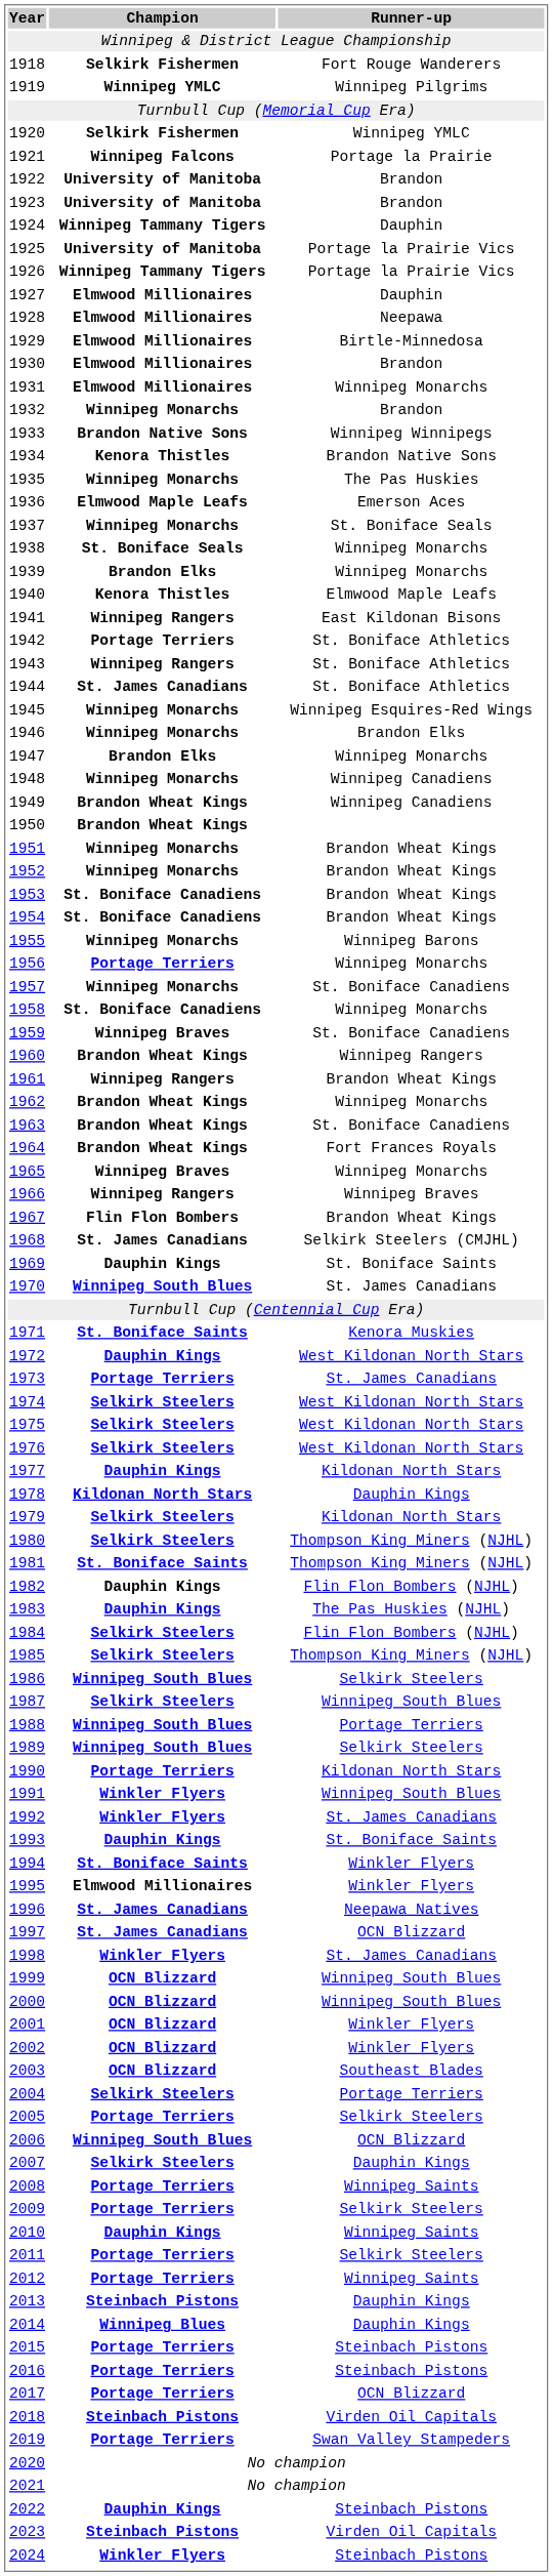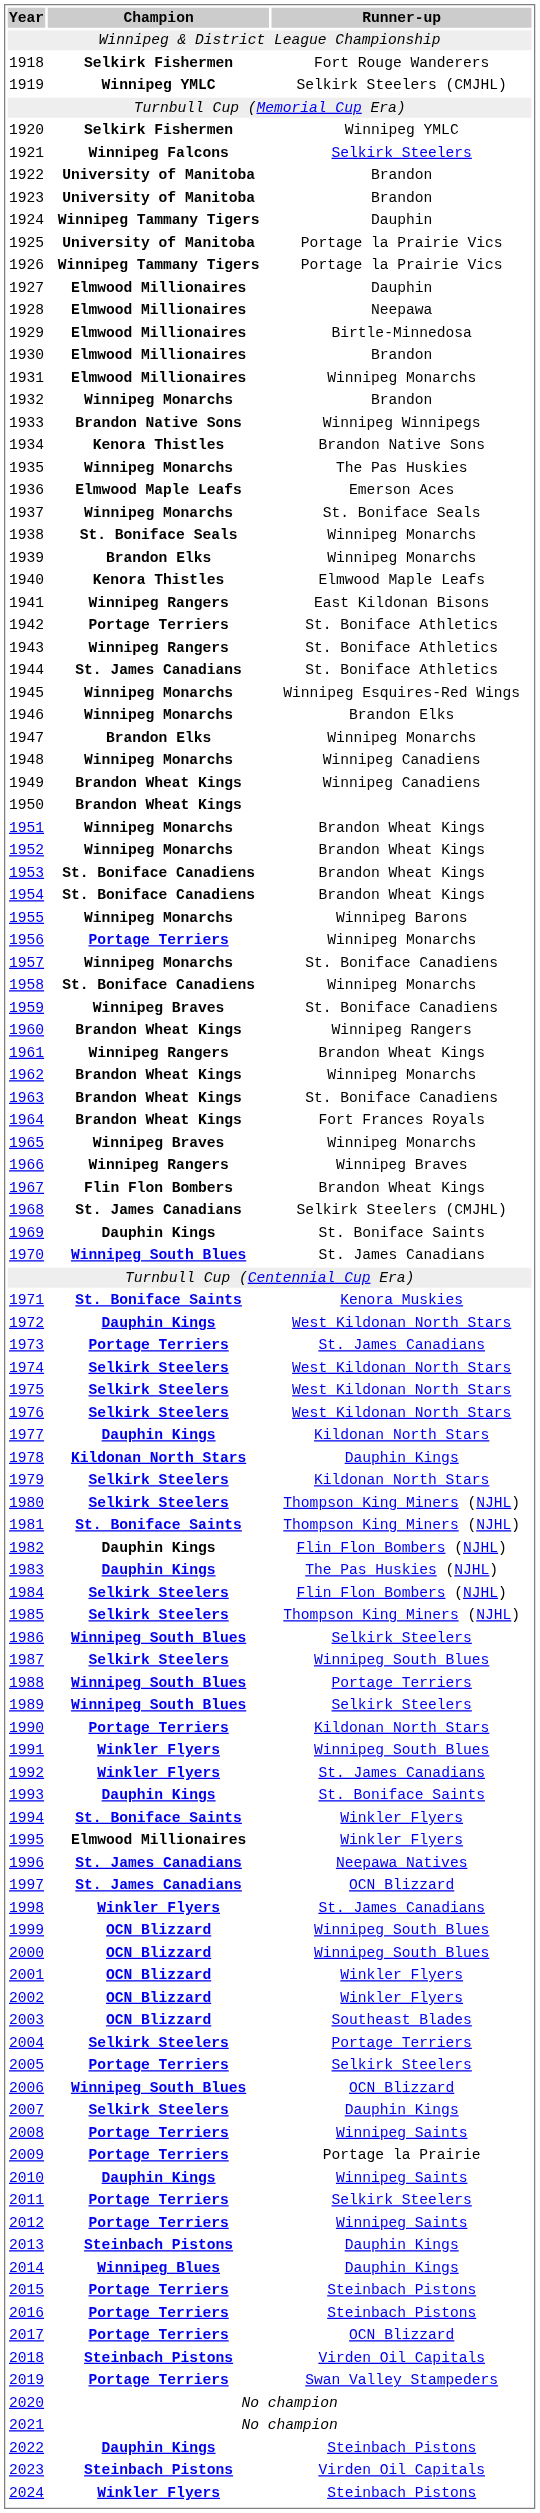 <table cellpadding="1" width="425px" style="font-size: 90%; border: 1px solid gray;">
 <tr align="center">
 <th style="background: #cccccc;" width="25"><strong>Year</strong></th>
 <th style="background: #cccccc;"><strong>Champion</strong></th>
 <th style="background: #cccccc;"><strong>Runner-up</strong></th>
 </tr>
 <tr align="center" bgcolor="eeeeee">
 <td colspan="11"><em>Winnipeg & District League Championship</em></td>
 </tr>
 <tr align="center">
 <td>1918</td>
 <td><strong>Selkirk Fishermen</strong></td>
 <td>Fort Rouge Wanderers</td>
 </tr>
 <tr align="center">
 <td>1919</td>
 <td><strong>Winnipeg YMLC</strong></td>
-<td>Winnipeg Pilgrims</td>
+<td>Selkirk Steelers (CMJHL)</td>
 </tr>
 <tr align="center" bgcolor="eeeeee">
 <td colspan="11"><em>Turnbull Cup (<a href='#'>Memorial Cup</a> Era)</em></td>
 </tr>
 <tr align="center">
 <td>1920</td>
 <td><strong>Selkirk Fishermen</strong></td>
 <td>Winnipeg YMLC</td>
 </tr>
 <tr align="center">
 <td>1921</td>
 <td><strong>Winnipeg Falcons</strong></td>
-<td>Portage la Prairie</td>
+<td><a href='#'>Selkirk Steelers</a></td>
 </tr>
 <tr align="center">
 <td>1922</td>
 <td><strong>University of Manitoba </strong></td>
 <td>Brandon</td>
 </tr>
 <tr align="center">
 <td>1923</td>
 <td><strong>University of Manitoba </strong></td>
 <td>Brandon</td>
 </tr>
 <tr align="center">
 <td>1924</td>
 <td><strong>Winnipeg Tammany Tigers</strong></td>
 <td>Dauphin</td>
 </tr>
 <tr align="center">
 <td>1925</td>
 <td><strong>University of Manitoba </strong></td>
 <td>Portage la Prairie Vics</td>
 </tr>
 <tr align="center">
 <td>1926</td>
 <td><strong>Winnipeg Tammany Tigers</strong></td>
 <td>Portage la Prairie Vics</td>
 </tr>
 <tr align="center">
 <td>1927</td>
 <td><strong>Elmwood Millionaires</strong></td>
 <td>Dauphin</td>
 </tr>
 <tr align="center">
 <td>1928</td>
 <td><strong>Elmwood Millionaires</strong></td>
 <td>Neepawa</td>
 </tr>
 <tr align="center">
 <td>1929</td>
 <td><strong>Elmwood Millionaires</strong></td>
 <td>Birtle-Minnedosa</td>
 </tr>
 <tr align="center">
 <td>1930</td>
 <td><strong>Elmwood Millionaires</strong></td>
 <td>Brandon</td>
 </tr>
 <tr align="center">
 <td>1931</td>
 <td><strong>Elmwood Millionaires</strong></td>
 <td>Winnipeg Monarchs</td>
 </tr>
 <tr align="center">
 <td>1932</td>
 <td><strong>Winnipeg Monarchs</strong></td>
 <td>Brandon</td>
 </tr>
 <tr align="center">
 <td>1933</td>
 <td><strong>Brandon Native Sons</strong></td>
 <td>Winnipeg Winnipegs</td>
 </tr>
 <tr align="center">
 <td>1934</td>
 <td><strong>Kenora Thistles</strong></td>
 <td>Brandon Native Sons</td>
 </tr>
 <tr align="center">
 <td>1935</td>
 <td><strong>Winnipeg Monarchs</strong></td>
 <td>The Pas Huskies</td>
 </tr>
 <tr align="center">
 <td>1936</td>
 <td><strong>Elmwood Maple Leafs</strong></td>
 <td>Emerson Aces</td>
 </tr>
 <tr align="center">
 <td>1937</td>
 <td><strong>Winnipeg Monarchs</strong></td>
 <td>St. Boniface Seals</td>
 </tr>
 <tr align="center">
 <td>1938</td>
 <td><strong>St. Boniface Seals</strong></td>
 <td>Winnipeg Monarchs</td>
 </tr>
 <tr align="center">
 <td>1939</td>
 <td><strong>Brandon Elks</strong></td>
 <td>Winnipeg Monarchs</td>
 </tr>
 <tr align="center">
 <td>1940</td>
 <td><strong>Kenora Thistles</strong></td>
 <td>Elmwood Maple Leafs</td>
 </tr>
 <tr align="center">
 <td>1941</td>
 <td><strong>Winnipeg Rangers</strong></td>
 <td>East Kildonan Bisons</td>
 </tr>
 <tr align="center">
 <td>1942</td>
 <td><strong>Portage Terriers</strong></td>
 <td>St. Boniface Athletics</td>
 </tr>
 <tr align="center">
 <td>1943</td>
 <td><strong>Winnipeg Rangers</strong></td>
 <td>St. Boniface Athletics</td>
 </tr>
 <tr align="center">
 <td>1944</td>
 <td><strong>St. James Canadians</strong></td>
 <td>St. Boniface Athletics</td>
 </tr>
 <tr align="center">
 <td>1945</td>
 <td><strong>Winnipeg Monarchs</strong></td>
 <td>Winnipeg Esquires-Red Wings</td>
 </tr>
 <tr align="center">
 <td>1946</td>
 <td><strong>Winnipeg Monarchs</strong></td>
 <td>Brandon Elks</td>
 </tr>
 <tr align="center">
 <td>1947</td>
 <td><strong>Brandon Elks</strong></td>
 <td>Winnipeg Monarchs</td>
 </tr>
 <tr align="center">
 <td>1948</td>
 <td><strong>Winnipeg Monarchs</strong></td>
 <td>Winnipeg Canadiens</td>
 </tr>
 <tr align="center">
 <td>1949</td>
 <td><strong>Brandon Wheat Kings</strong></td>
 <td>Winnipeg Canadiens</td>
 </tr>
 <tr align="center">
 <td>1950</td>
 <td><strong>Brandon Wheat Kings</strong></td>
 <td></td>
 </tr>
 <tr align="center">
 <td><a href='#'>1951</a></td>
 <td><strong>Winnipeg Monarchs</strong></td>
 <td>Brandon Wheat Kings</td>
 </tr>
 <tr align="center">
 <td><a href='#'>1952</a></td>
 <td><strong>Winnipeg Monarchs</strong></td>
 <td>Brandon Wheat Kings</td>
 </tr>
 <tr align="center">
 <td><a href='#'>1953</a></td>
 <td><strong>St. Boniface Canadiens</strong></td>
 <td>Brandon Wheat Kings</td>
 </tr>
 <tr align="center">
 <td><a href='#'>1954</a></td>
 <td><strong>St. Boniface Canadiens</strong></td>
 <td>Brandon Wheat Kings</td>
 </tr>
 <tr align="center">
 <td><a href='#'>1955</a></td>
 <td><strong>Winnipeg Monarchs</strong></td>
 <td>Winnipeg Barons</td>
 </tr>
 <tr align="center">
 <td><a href='#'>1956</a></td>
 <td><strong><a href='#'>Portage Terriers</a></strong></td>
 <td>Winnipeg Monarchs</td>
 </tr>
 <tr align="center">
 <td><a href='#'>1957</a></td>
 <td><strong>Winnipeg Monarchs</strong></td>
 <td>St. Boniface Canadiens</td>
 </tr>
 <tr align="center">
 <td><a href='#'>1958</a></td>
 <td><strong>St. Boniface Canadiens</strong></td>
 <td>Winnipeg Monarchs</td>
 </tr>
 <tr align="center">
 <td><a href='#'>1959</a></td>
 <td><strong>Winnipeg Braves</strong></td>
 <td>St. Boniface Canadiens</td>
 </tr>
 <tr align="center">
 <td><a href='#'>1960</a></td>
 <td><strong>Brandon Wheat Kings</strong></td>
 <td>Winnipeg Rangers</td>
 </tr>
 <tr align="center">
 <td><a href='#'>1961</a></td>
 <td><strong>Winnipeg Rangers</strong></td>
 <td>Brandon Wheat Kings</td>
 </tr>
 <tr align="center">
 <td><a href='#'>1962</a></td>
 <td><strong>Brandon Wheat Kings</strong></td>
 <td>Winnipeg Monarchs</td>
 </tr>
 <tr align="center">
 <td><a href='#'>1963</a></td>
 <td><strong>Brandon Wheat Kings</strong></td>
 <td>St. Boniface Canadiens</td>
 </tr>
 <tr align="center">
 <td><a href='#'>1964</a></td>
 <td><strong>Brandon Wheat Kings</strong></td>
 <td>Fort Frances Royals</td>
 </tr>
 <tr align="center">
 <td><a href='#'>1965</a></td>
 <td><strong>Winnipeg Braves</strong></td>
 <td>Winnipeg Monarchs</td>
 </tr>
 <tr align="center">
 <td><a href='#'>1966</a></td>
 <td><strong>Winnipeg Rangers</strong></td>
 <td>Winnipeg Braves</td>
 </tr>
 <tr align="center">
 <td><a href='#'>1967</a></td>
 <td><strong>Flin Flon Bombers</strong></td>
 <td>Brandon Wheat Kings</td>
 </tr>
 <tr align="center">
 <td><a href='#'>1968</a></td>
 <td><strong>St. James Canadians</strong></td>
 <td>Selkirk Steelers (CMJHL)</td>
 </tr>
 <tr align="center">
 <td><a href='#'>1969</a></td>
 <td><strong>Dauphin Kings</strong></td>
 <td>St. Boniface Saints</td>
 </tr>
 <tr align="center">
 <td><a href='#'>1970</a></td>
 <td><strong><a href='#'>Winnipeg South Blues</a></strong></td>
 <td>St. James Canadians</td>
 </tr>
 <tr align="center" bgcolor="eeeeee">
 <td colspan="11"><em>Turnbull Cup (<a href='#'>Centennial Cup</a> Era)</em></td>
 </tr>
 <tr align="center">
 <td><a href='#'>1971</a></td>
 <td><strong><a href='#'>St. Boniface Saints</a></strong></td>
 <td><a href='#'>Kenora Muskies</a></td>
 </tr>
 <tr align="center">
 <td><a href='#'>1972</a></td>
 <td><strong><a href='#'>Dauphin Kings</a></strong></td>
 <td><a href='#'>West Kildonan North Stars</a></td>
 </tr>
 <tr align="center">
 <td><a href='#'>1973</a></td>
 <td><strong><a href='#'>Portage Terriers</a></strong></td>
 <td><a href='#'>St. James Canadians</a></td>
 </tr>
 <tr align="center">
 <td><a href='#'>1974</a></td>
 <td><strong><a href='#'>Selkirk Steelers</a></strong></td>
 <td><a href='#'>West Kildonan North Stars</a></td>
 </tr>
 <tr align="center">
 <td><a href='#'>1975</a></td>
 <td><strong><a href='#'>Selkirk Steelers</a></strong></td>
 <td><a href='#'>West Kildonan North Stars</a></td>
 </tr>
 <tr align="center">
 <td><a href='#'>1976</a></td>
 <td><strong><a href='#'>Selkirk Steelers</a></strong></td>
 <td><a href='#'>West Kildonan North Stars</a></td>
 </tr>
 <tr align="center">
 <td><a href='#'>1977</a></td>
 <td><strong><a href='#'>Dauphin Kings</a></strong></td>
 <td><a href='#'>Kildonan North Stars</a></td>
 </tr>
 <tr align="center">
 <td><a href='#'>1978</a></td>
 <td><strong><a href='#'>Kildonan North Stars</a></strong></td>
 <td><a href='#'>Dauphin Kings</a></td>
 </tr>
 <tr align="center">
 <td><a href='#'>1979</a></td>
 <td><strong><a href='#'>Selkirk Steelers</a></strong></td>
 <td><a href='#'>Kildonan North Stars</a></td>
 </tr>
 <tr align="center">
 <td><a href='#'>1980</a></td>
 <td><strong><a href='#'>Selkirk Steelers</a></strong></td>
 <td><a href='#'>Thompson King Miners</a> (<a href='#'>NJHL</a>)</td>
 </tr>
 <tr align="center">
 <td><a href='#'>1981</a></td>
 <td><strong><a href='#'>St. Boniface Saints</a></strong></td>
 <td><a href='#'>Thompson King Miners</a> (<a href='#'>NJHL</a>)</td>
 </tr>
 <tr align="center">
 <td><a href='#'>1982</a></td>
 <td><strong>Dauphin Kings</strong></td>
 <td><a href='#'>Flin Flon Bombers</a> (<a href='#'>NJHL</a>)</td>
 </tr>
 <tr align="center">
 <td><a href='#'>1983</a></td>
 <td><strong><a href='#'>Dauphin Kings</a></strong></td>
 <td><a href='#'>The Pas Huskies</a> (<a href='#'>NJHL</a>)</td>
 </tr>
 <tr align="center">
 <td><a href='#'>1984</a></td>
 <td><strong><a href='#'>Selkirk Steelers</a></strong></td>
 <td><a href='#'>Flin Flon Bombers</a> (<a href='#'>NJHL</a>)</td>
 </tr>
 <tr align="center">
 <td><a href='#'>1985</a></td>
 <td><strong><a href='#'>Selkirk Steelers</a></strong></td>
 <td><a href='#'>Thompson King Miners</a> (<a href='#'>NJHL</a>)</td>
 </tr>
 <tr align="center">
 <td><a href='#'>1986</a></td>
 <td><strong><a href='#'>Winnipeg South Blues</a></strong></td>
 <td><a href='#'>Selkirk Steelers</a></td>
 </tr>
 <tr align="center">
 <td><a href='#'>1987</a></td>
 <td><strong><a href='#'>Selkirk Steelers</a></strong></td>
 <td><a href='#'>Winnipeg South Blues</a></td>
 </tr>
 <tr align="center">
 <td><a href='#'>1988</a></td>
 <td><strong><a href='#'>Winnipeg South Blues</a></strong></td>
 <td><a href='#'>Portage Terriers</a></td>
 </tr>
 <tr align="center">
 <td><a href='#'>1989</a></td>
 <td><strong><a href='#'>Winnipeg South Blues</a></strong></td>
 <td><a href='#'>Selkirk Steelers</a></td>
 </tr>
 <tr align="center">
 <td><a href='#'>1990</a></td>
 <td><strong><a href='#'>Portage Terriers</a></strong></td>
 <td><a href='#'>Kildonan North Stars</a></td>
 </tr>
 <tr align="center">
 <td><a href='#'>1991</a></td>
 <td><strong><a href='#'>Winkler Flyers</a></strong></td>
 <td><a href='#'>Winnipeg South Blues</a></td>
 </tr>
 <tr align="center">
 <td><a href='#'>1992</a></td>
 <td><strong><a href='#'>Winkler Flyers</a></strong></td>
 <td><a href='#'>St. James Canadians</a></td>
 </tr>
 <tr align="center">
 <td><a href='#'>1993</a></td>
 <td><strong><a href='#'>Dauphin Kings</a></strong></td>
 <td><a href='#'>St. Boniface Saints</a></td>
 </tr>
 <tr align="center">
 <td><a href='#'>1994</a></td>
 <td><strong><a href='#'>St. Boniface Saints</a></strong></td>
 <td><a href='#'>Winkler Flyers</a></td>
 </tr>
 <tr align="center">
 <td><a href='#'>1995</a></td>
 <td><strong>Elmwood Millionaires</strong></td>
 <td><a href='#'>Winkler Flyers</a></td>
 </tr>
 <tr align="center">
 <td><a href='#'>1996</a></td>
 <td><strong><a href='#'>St. James Canadians</a></strong></td>
 <td><a href='#'>Neepawa Natives</a></td>
 </tr>
 <tr align="center">
 <td><a href='#'>1997</a></td>
 <td><strong><a href='#'>St. James Canadians</a></strong></td>
 <td><a href='#'>OCN Blizzard</a></td>
 </tr>
 <tr align="center">
 <td><a href='#'>1998</a></td>
 <td><strong><a href='#'>Winkler Flyers</a></strong></td>
 <td><a href='#'>St. James Canadians</a></td>
 </tr>
 <tr align="center">
 <td><a href='#'>1999</a></td>
 <td><strong><a href='#'>OCN Blizzard</a></strong></td>
 <td><a href='#'>Winnipeg South Blues</a></td>
 </tr>
 <tr align="center">
 <td><a href='#'>2000</a></td>
 <td><strong><a href='#'>OCN Blizzard</a></strong></td>
 <td><a href='#'>Winnipeg South Blues</a></td>
 </tr>
 <tr align="center">
 <td><a href='#'>2001</a></td>
 <td><strong><a href='#'>OCN Blizzard</a></strong></td>
 <td><a href='#'>Winkler Flyers</a></td>
 </tr>
 <tr align="center">
 <td><a href='#'>2002</a></td>
 <td><strong><a href='#'>OCN Blizzard</a></strong></td>
 <td><a href='#'>Winkler Flyers</a></td>
 </tr>
 <tr align="center">
 <td><a href='#'>2003</a></td>
 <td><strong><a href='#'>OCN Blizzard</a></strong></td>
 <td><a href='#'>Southeast Blades</a></td>
 </tr>
 <tr align="center">
 <td><a href='#'>2004</a></td>
 <td><strong><a href='#'>Selkirk Steelers</a></strong></td>
 <td><a href='#'>Portage Terriers</a></td>
 </tr>
 <tr align="center">
 <td><a href='#'>2005</a></td>
 <td><strong><a href='#'>Portage Terriers</a></strong></td>
 <td><a href='#'>Selkirk Steelers</a></td>
 </tr>
 <tr align="center">
 <td><a href='#'>2006</a></td>
 <td><strong><a href='#'>Winnipeg South Blues</a></strong></td>
 <td><a href='#'>OCN Blizzard</a></td>
 </tr>
 <tr align="center">
 <td><a href='#'>2007</a></td>
 <td><strong><a href='#'>Selkirk Steelers</a></strong></td>
 <td><a href='#'>Dauphin Kings</a></td>
 </tr>
 <tr align="center">
 <td><a href='#'>2008</a></td>
 <td><strong><a href='#'>Portage Terriers</a></strong></td>
 <td><a href='#'>Winnipeg Saints</a></td>
 </tr>
 <tr align="center">
 <td><a href='#'>2009</a></td>
 <td><strong><a href='#'>Portage Terriers</a></strong></td>
-<td><a href='#'>Selkirk Steelers</a></td>
+<td>Portage la Prairie</td>
 </tr>
 <tr align="center">
 <td><a href='#'>2010</a></td>
 <td><strong><a href='#'>Dauphin Kings</a></strong></td>
 <td><a href='#'>Winnipeg Saints</a></td>
 </tr>
 <tr align="center">
 <td><a href='#'>2011</a></td>
 <td><strong><a href='#'>Portage Terriers</a></strong></td>
 <td><a href='#'>Selkirk Steelers</a></td>
 </tr>
 <tr align="center">
 <td><a href='#'>2012</a></td>
 <td><strong><a href='#'>Portage Terriers</a></strong></td>
 <td><a href='#'>Winnipeg Saints</a></td>
 </tr>
 <tr align="center">
 <td><a href='#'>2013</a></td>
 <td><strong><a href='#'>Steinbach Pistons</a></strong></td>
 <td><a href='#'>Dauphin Kings</a></td>
 </tr>
 <tr align="center">
 <td><a href='#'>2014</a></td>
 <td><strong><a href='#'>Winnipeg Blues</a></strong></td>
 <td><a href='#'>Dauphin Kings</a></td>
 </tr>
 <tr align="center">
 <td><a href='#'>2015</a></td>
 <td><strong><a href='#'>Portage Terriers</a></strong></td>
 <td><a href='#'>Steinbach Pistons</a></td>
 </tr>
 <tr align="center">
 <td><a href='#'>2016</a></td>
 <td><strong><a href='#'>Portage Terriers</a></strong></td>
 <td><a href='#'>Steinbach Pistons</a></td>
 </tr>
 <tr align="center">
 <td><a href='#'>2017</a></td>
 <td><strong><a href='#'>Portage Terriers</a></strong></td>
 <td><a href='#'>OCN Blizzard</a></td>
 </tr>
 <tr align="center">
 <td><a href='#'>2018</a></td>
 <td><strong><a href='#'>Steinbach Pistons</a></strong></td>
 <td><a href='#'>Virden Oil Capitals</a></td>
 </tr>
 <tr align="center">
 <td><a href='#'>2019</a></td>
 <td><strong><a href='#'>Portage Terriers</a></strong></td>
 <td><a href='#'>Swan Valley Stampeders</a></td>
 </tr>
 <tr align="center">
 <td><a href='#'>2020</a></td>
 <td colspan=2><em>No champion</em></td>
 </tr>
 <tr align="center">
 <td><a href='#'>2021</a></td>
 <td colspan=2><em>No champion</em></td>
 </tr>
 <tr align="center">
 <td><a href='#'>2022</a></td>
 <td><strong><a href='#'>Dauphin Kings</a></strong></td>
 <td><a href='#'>Steinbach Pistons</a></td>
 </tr>
 <tr align="center">
 <td><a href='#'>2023</a></td>
 <td><strong><a href='#'>Steinbach Pistons</a></strong></td>
 <td><a href='#'>Virden Oil Capitals</a></td>
 </tr>
 <tr align="center">
 <td><a href='#'>2024</a></td>
 <td><strong><a href='#'>Winkler Flyers</a></strong></td>
 <td><a href='#'>Steinbach Pistons</a></td>
 </tr>
 <tr align="center">
 </tr>
 </table>
